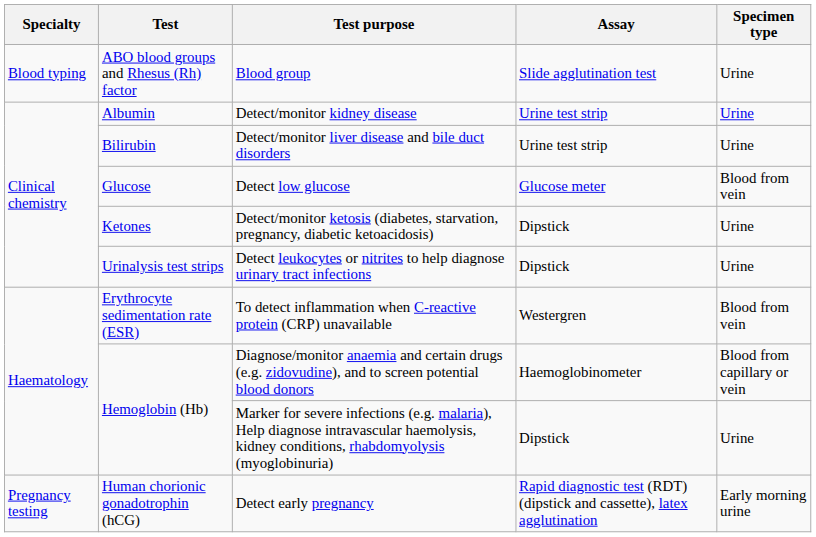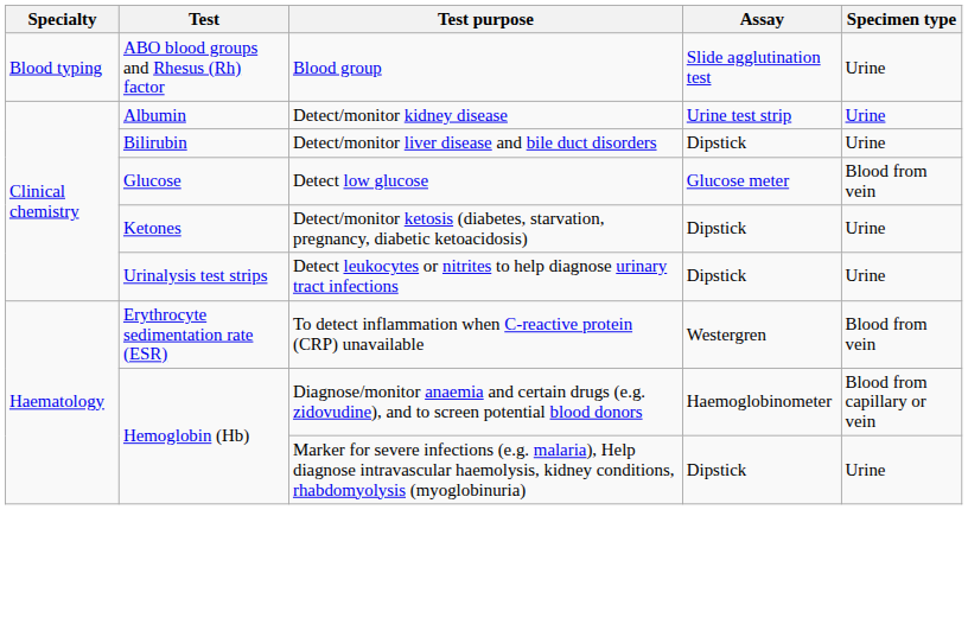 <table class="wikitable">
 <tr>
 <th>Specialty</th>
 <th>Test</th>
 <th>Test purpose</th>
 <th>Assay</th>
 <th>Specimen type</th>
 </tr>
 <tr>
 <td><a href='#'>Blood typing</a></td>
 <td><a href='#'>ABO blood groups</a> and <a href='#'>Rhesus (Rh) factor</a></td>
 <td><a href='#'>Blood group</a></td>
 <td><a href='#'>Slide agglutination test</a></td>
 <td>Urine</td>
 </tr>
 <tr>
 <td rowspan=5><a href='#'>Clinical chemistry</a></td>
 <td><a href='#'>Albumin</a></td>
 <td>Detect/monitor <a href='#'>kidney disease</a></td>
 <td><a href='#'>Urine test strip</a></td>
 <td><a href='#'>Urine</a></td>
 </tr>
 <tr>
 <td><a href='#'>Bilirubin</a></td>
 <td>Detect/monitor <a href='#'>liver disease</a> and <a href='#'>bile duct disorders</a></td>
-<td>Urine test strip</td>
+<td>Dipstick</td>
 <td>Urine</td>
 </tr>
 <tr>
 <td><a href='#'>Glucose</a></td>
 <td>Detect <a href='#'>low glucose</a></td>
 <td><a href='#'>Glucose meter</a></td>
 <td>Blood from vein</td>
 </tr>
 <tr>
 <td><a href='#'>Ketones</a></td>
 <td>Detect/monitor <a href='#'>ketosis</a> (diabetes, starvation, pregnancy, diabetic ketoacidosis)</td>
 <td>Dipstick</td>
 <td>Urine</td>
 </tr>
 <tr>
 <td><a href='#'>Urinalysis test strips</a></td>
 <td>Detect <a href='#'>leukocytes</a> or <a href='#'>nitrites</a> to help diagnose <a href='#'>urinary tract infections</a></td>
 <td>Dipstick</td>
 <td>Urine</td>
 </tr>
 <tr>
 <td rowspan=3><a href='#'>Haematology</a></td>
 <td><a href='#'>Erythrocyte sedimentation rate (ESR)</a></td>
 <td>To detect inflammation when <a href='#'>C-reactive protein</a> (CRP) unavailable</td>
 <td>Westergren</td>
 <td>Blood from vein</td>
 </tr>
 <tr>
 <td rowspan=2><a href='#'>Hemoglobin</a> (Hb)</td>
 <td>Diagnose/monitor <a href='#'>anaemia</a> and certain drugs (e.g. <a href='#'>zidovudine</a>), and to screen potential <a href='#'>blood donors</a></td>
 <td>Haemoglobinometer</td>
 <td>Blood from capillary or vein</td>
 </tr>
 <tr>
 <td>Marker for severe infections (e.g. <a href='#'>malaria</a>), Help diagnose intravascular haemolysis, kidney conditions, <a href='#'>rhabdomyolysis</a> (myoglobinuria)</td>
 <td>Dipstick</td>
 <td>Urine</td>
 </tr>
-<tr>
-<td><a href='#'>Pregnancy testing</a></td>
-<td><a href='#'>Human chorionic gonadotrophin</a> (hCG)</td>
-<td>Detect early <a href='#'>pregnancy</a></td>
-<td><a href='#'>Rapid diagnostic test</a> (RDT) (dipstick and cassette), <a href='#'>latex agglutination</a></td>
-<td>Early morning urine</td>
-</tr>
 </table>
